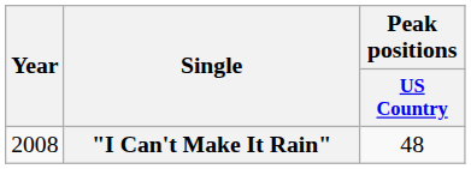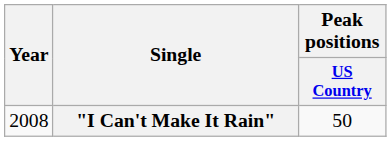 <table class="wikitable plainrowheaders" style="text-align:center;">
 <tr>
 <th rowspan="2">Year</th>
 <th rowspan="2" style="width:12em;">Single</th>
 <th>Peak positions</th>
 </tr>
 <tr style="font-size:smaller;">
 <th width="65"><a href='#'>US Country</a></th>
 </tr>
 <tr>
 <td>2008</td>
 <th scope="row">"I Can't Make It Rain"</th>
-<td>48</td>
+<td>50</td>
 </tr>
 </table>
